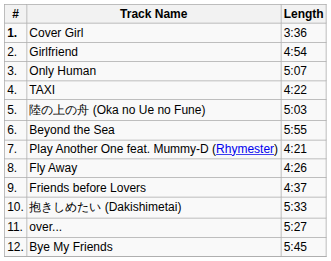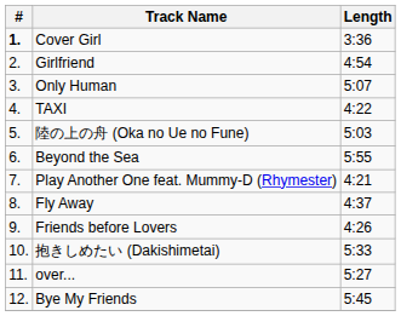 <table class="wikitable">
 <tr>
 <th align="left">#</th>
 <th align="left">Track Name</th>
 <th align="left">Length</th>
 </tr>
 <tr>
 <td align="left"><strong>1.</strong></td>
 <td align="left">Cover Girl</td>
 <td align="left">3:36</td>
 </tr>
 <tr>
 <td align="left">2.</td>
 <td align="left">Girlfriend</td>
 <td align="left">4:54</td>
 </tr>
 <tr>
 <td align="left">3.</td>
 <td align="left">Only Human</td>
 <td align="left">5:07</td>
 </tr>
 <tr>
 <td align="left">4.</td>
 <td align="left">TAXI</td>
 <td align="left">4:22</td>
 </tr>
 <tr>
 <td align="left">5.</td>
 <td align="left">陸の上の舟 (Oka no Ue no Fune)</td>
 <td align="left">5:03</td>
 </tr>
 <tr>
 <td align="left">6.</td>
 <td align="left">Beyond the Sea</td>
 <td align="left">5:55</td>
 </tr>
 <tr>
 <td align="left">7.</td>
 <td align="left">Play Another One feat. Mummy-D (<a href='#'>Rhymester</a>)</td>
 <td align="left">4:21</td>
 </tr>
 <tr>
 <td align="left">8.</td>
 <td align="left">Fly Away</td>
-<td align="left">4:26</td>
+<td align="left">4:37</td>
 </tr>
 <tr>
 <td align="left">9.</td>
 <td align="left">Friends before Lovers</td>
-<td align="left">4:37</td>
+<td align="left">4:26</td>
 </tr>
 <tr>
 <td align="left">10.</td>
 <td align="left">抱きしめたい (Dakishimetai)</td>
 <td align="left">5:33</td>
 </tr>
 <tr>
 <td align="left">11.</td>
 <td align="left">over...</td>
 <td align="left">5:27</td>
 </tr>
 <tr>
 <td align="left">12.</td>
 <td align="left">Bye My Friends</td>
 <td align="left">5:45</td>
 </tr>
 <tr>
 </tr>
 </table>
